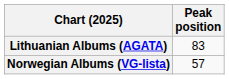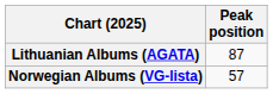 <table class="wikitable sortable plainrowheaders" style="text-align:center">
 <tr>
 <th scope="col">Chart (2025)</th>
 <th scope="col">Peak<br>position</th>
 </tr>
 <tr>
 <th scope="row">Lithuanian Albums (<a href='#'>AGATA</a>)</th>
-<td>83</td>
+<td>87</td>
 </tr>
 <tr>
 <th scope="row">Norwegian Albums (<a href='#'>VG-lista</a>)</th>
 <td>57</td>
 </tr>
 </table>
